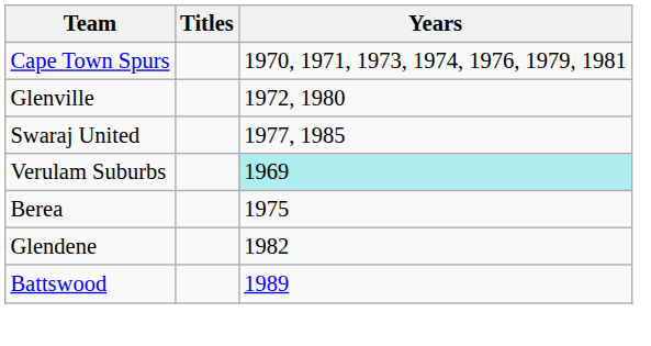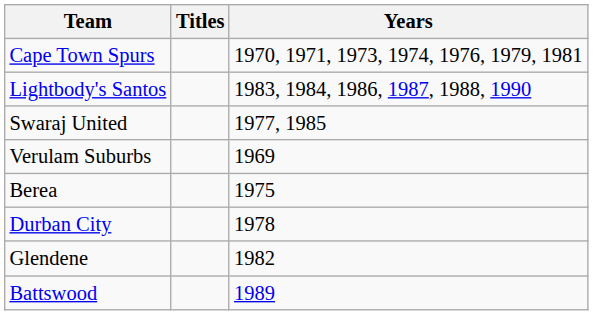 <table class="wikitable sortable" style="text-align: left; font-size:95%;">
 <tr>
 <th>Team</th>
 <th>Titles</th>
 <th>Years</th>
 </tr>
 <tr>
 <td><a href='#'>Cape Town Spurs</a></td>
 <td></td>
 <td>1970, 1971, 1973, 1974, 1976, 1979, 1981</td>
 </tr>
 <tr>
-<td>Glenville</td>
+<td><a href='#'>Lightbody's Santos</a></td>
 <td></td>
-<td>1972, 1980</td>
+<td>1983, 1984, 1986, <a href='#'>1987</a>, 1988, <a href='#'>1990</a></td>
 </tr>
 <tr>
 <td>Swaraj United</td>
 <td></td>
 <td>1977, 1985</td>
 </tr>
 <tr>
 <td>Verulam Suburbs</td>
 <td></td>
-<td style="background: paleturquoise;">1969</td>
+<td>1969</td>
 </tr>
 <tr>
 <td>Berea</td>
 <td></td>
 <td>1975</td>
+</tr>
+<tr>
+<td><a href='#'>Durban City</a></td>
+<td></td>
+<td>1978</td>
 </tr>
 <tr>
 <td>Glendene</td>
 <td></td>
 <td>1982</td>
 </tr>
 <tr>
 <td><a href='#'>Battswood</a></td>
 <td></td>
 <td><a href='#'>1989</a></td>
 </tr>
 </table>
